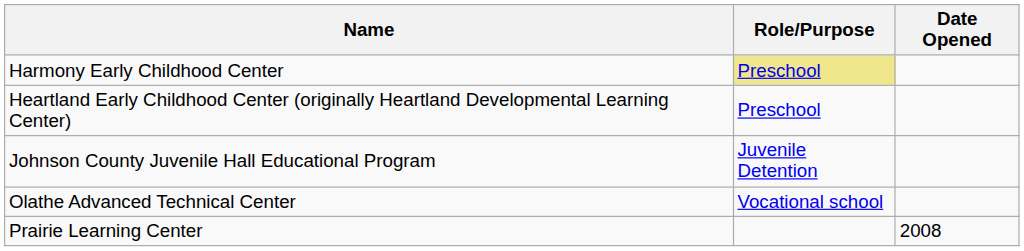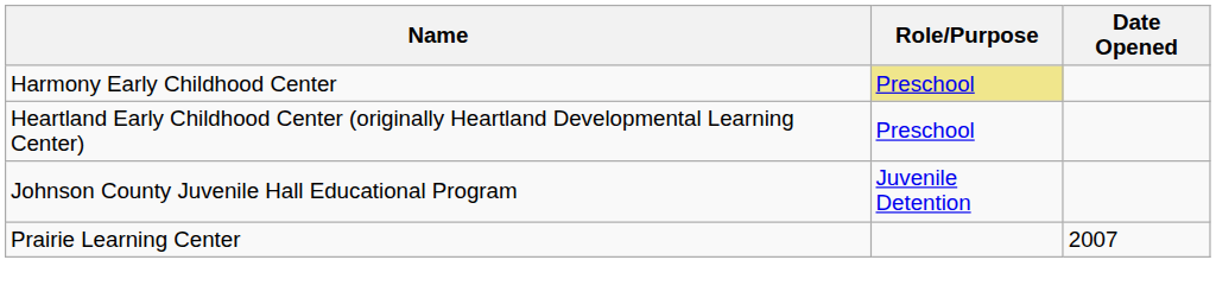 <table class="wikitable sortable collapsible">
 <tr>
 <th>Name</th>
 <th>Role/Purpose</th>
 <th>Date Opened</th>
 </tr>
 <tr>
 <td>Harmony Early Childhood Center</td>
 <td style="background: khaki;"><a href='#'>Preschool</a></td>
 <td></td>
 </tr>
 <tr>
 <td>Heartland Early Childhood Center (originally Heartland Developmental Learning Center)</td>
 <td><a href='#'>Preschool</a></td>
 <td></td>
 </tr>
 <tr>
 <td>Johnson County Juvenile Hall Educational Program</td>
 <td><a href='#'>Juvenile Detention</a></td>
 <td></td>
 </tr>
 <tr>
-<td>Olathe Advanced Technical Center</td>
-<td><a href='#'>Vocational school</a></td>
-<td></td>
-</tr>
-<tr>
 <td>Prairie Learning Center</td>
 <td></td>
-<td>2008</td>
+<td>2007</td>
 </tr>
 </table>
